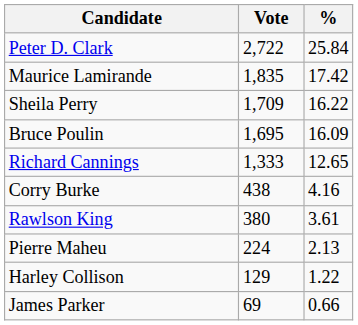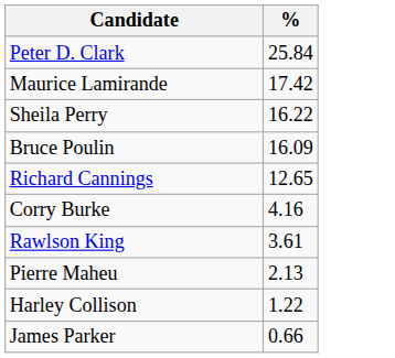 <table class="wikitable">
 <tr>
 <th bgcolor="#DDDDFF" width="200px">Candidate</th>
-<th bgcolor="#DDDDFF" width="50px">Vote</th>
 <th bgcolor="#DDDDFF" width="30px">%</th>
 </tr>
 <tr>
 <td><a href='#'>Peter D. Clark</a></td>
-<td>2,722</td>
 <td>25.84</td>
 </tr>
 <tr>
 <td>Maurice Lamirande</td>
-<td>1,835</td>
 <td>17.42</td>
 </tr>
 <tr>
 <td>Sheila Perry</td>
-<td>1,709</td>
 <td>16.22</td>
 </tr>
 <tr>
 <td>Bruce Poulin</td>
-<td>1,695</td>
 <td>16.09</td>
 </tr>
 <tr>
 <td><a href='#'>Richard Cannings</a></td>
-<td>1,333</td>
 <td>12.65</td>
 </tr>
 <tr>
 <td>Corry Burke</td>
-<td>438</td>
 <td>4.16</td>
 </tr>
 <tr>
 <td><a href='#'>Rawlson King</a></td>
-<td>380</td>
 <td>3.61</td>
 </tr>
 <tr>
 <td>Pierre Maheu</td>
-<td>224</td>
 <td>2.13</td>
 </tr>
 <tr>
 <td>Harley Collison</td>
-<td>129</td>
 <td>1.22</td>
 </tr>
 <tr>
 <td>James Parker</td>
-<td>69</td>
 <td>0.66</td>
 </tr>
 </table>
